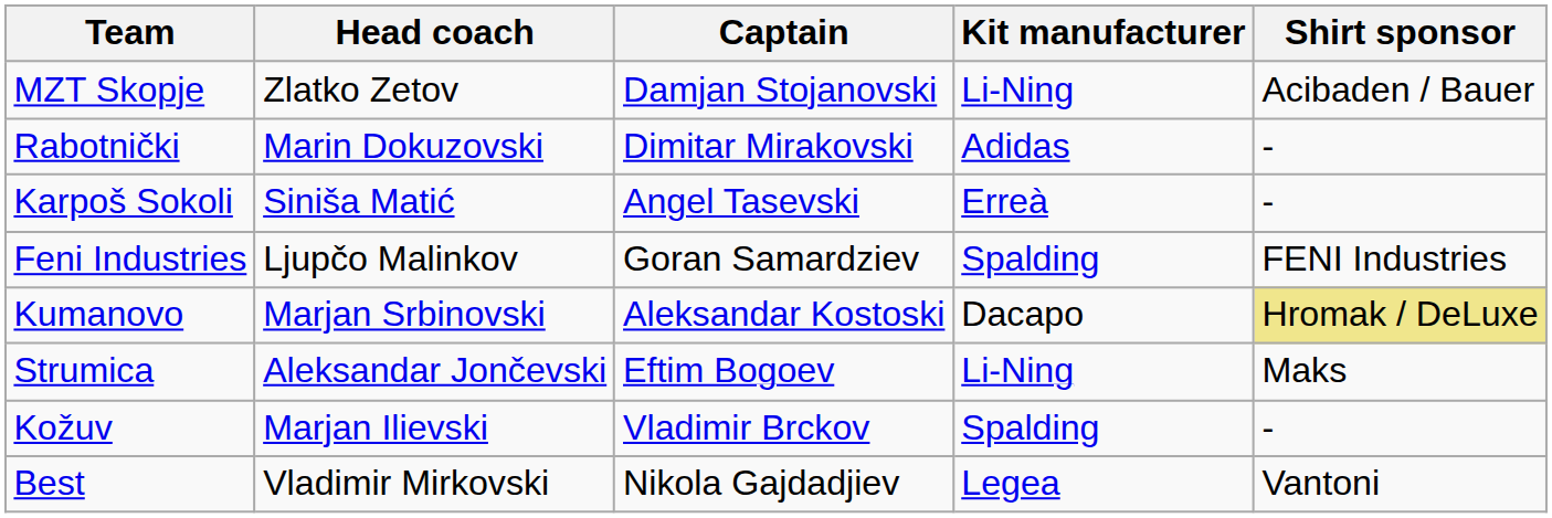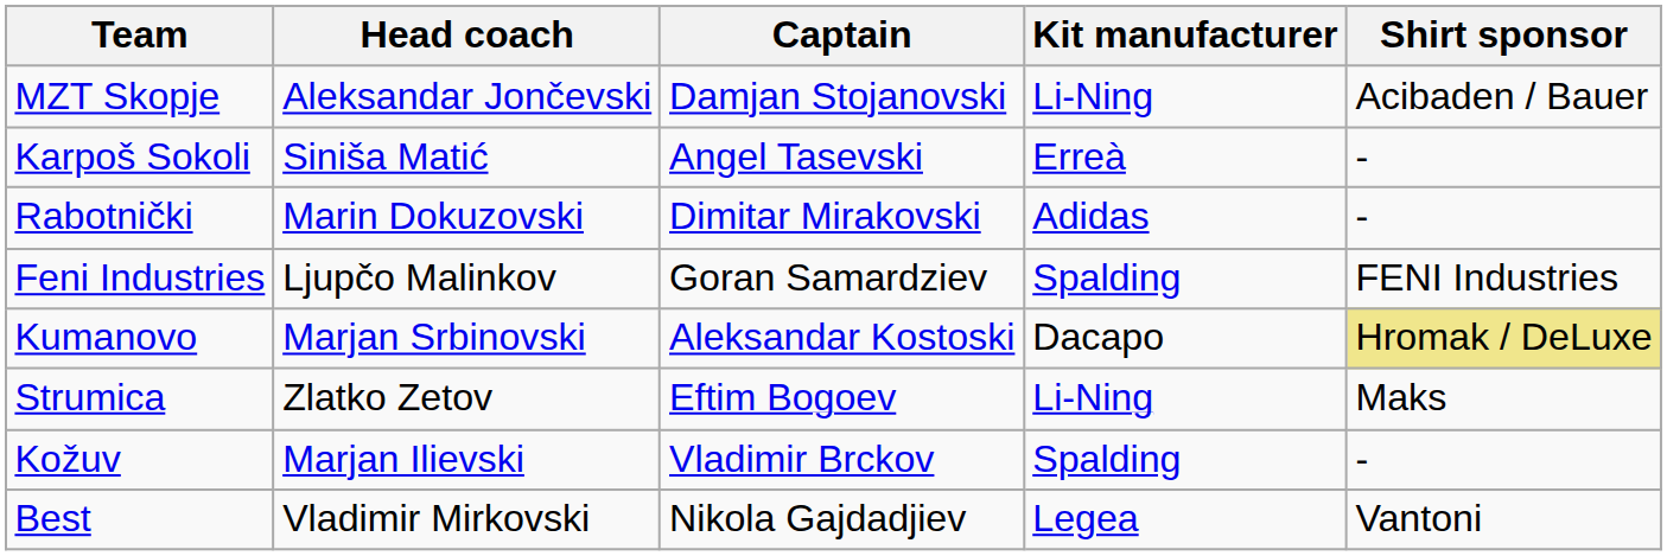 <table class="wikitable sortable">
 <tr>
 <th>Team</th>
 <th>Head coach</th>
 <th>Captain</th>
 <th>Kit manufacturer</th>
 <th>Shirt sponsor</th>
 </tr>
 <tr>
 <td><a href='#'>MZT Skopje</a></td>
-<td> Zlatko Zetov</td>
+<td> <a href='#'>Aleksandar Jončevski</a></td>
 <td> <a href='#'>Damjan Stojanovski</a></td>
 <td><a href='#'>Li-Ning</a></td>
 <td>Acibaden / Bauer</td>
+</tr>
+<tr>
+<td><a href='#'>Karpoš Sokoli</a></td>
+<td> <a href='#'>Siniša Matić</a></td>
+<td> <a href='#'>Angel Tasevski</a></td>
+<td><a href='#'>Erreà</a></td>
+<td>-</td>
 </tr>
 <tr>
 <td><a href='#'>Rabotnički</a></td>
 <td> <a href='#'>Marin Dokuzovski</a></td>
 <td> <a href='#'>Dimitar Mirakovski</a></td>
 <td><a href='#'>Adidas</a></td>
-<td>-</td>
-</tr>
-<tr>
-<td><a href='#'>Karpoš Sokoli</a></td>
-<td> <a href='#'>Siniša Matić</a></td>
-<td> <a href='#'>Angel Tasevski</a></td>
-<td><a href='#'>Erreà</a></td>
 <td>-</td>
 </tr>
 <tr>
 <td><a href='#'>Feni Industries</a></td>
 <td> Ljupčo Malinkov</td>
 <td> Goran Samardziev</td>
 <td><a href='#'>Spalding</a></td>
 <td>FENI Industries</td>
 </tr>
 <tr>
 <td><a href='#'>Kumanovo</a></td>
 <td> <a href='#'>Marjan Srbinovski</a></td>
 <td> <a href='#'>Aleksandar Kostoski</a></td>
 <td>Dacapo</td>
 <td style="background: khaki;">Hromak / DeLuxe</td>
 </tr>
 <tr>
 <td><a href='#'>Strumica</a></td>
-<td> <a href='#'>Aleksandar Jončevski</a></td>
+<td> Zlatko Zetov</td>
 <td> <a href='#'>Eftim Bogoev</a></td>
 <td><a href='#'>Li-Ning</a></td>
 <td>Maks</td>
 </tr>
 <tr>
 <td><a href='#'>Kožuv</a></td>
 <td> <a href='#'>Marjan Ilievski</a></td>
 <td> <a href='#'>Vladimir Brckov</a></td>
 <td><a href='#'>Spalding</a></td>
 <td>-</td>
 </tr>
 <tr>
 <td><a href='#'>Best</a></td>
 <td> Vladimir Mirkovski</td>
 <td> Nikola Gajdadjiev</td>
 <td><a href='#'>Legea</a></td>
 <td>Vantoni</td>
 </tr>
 </table>
